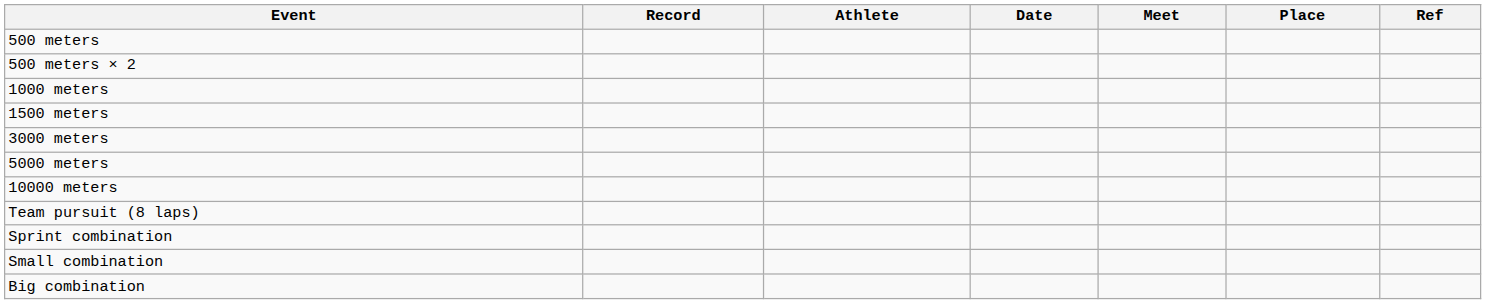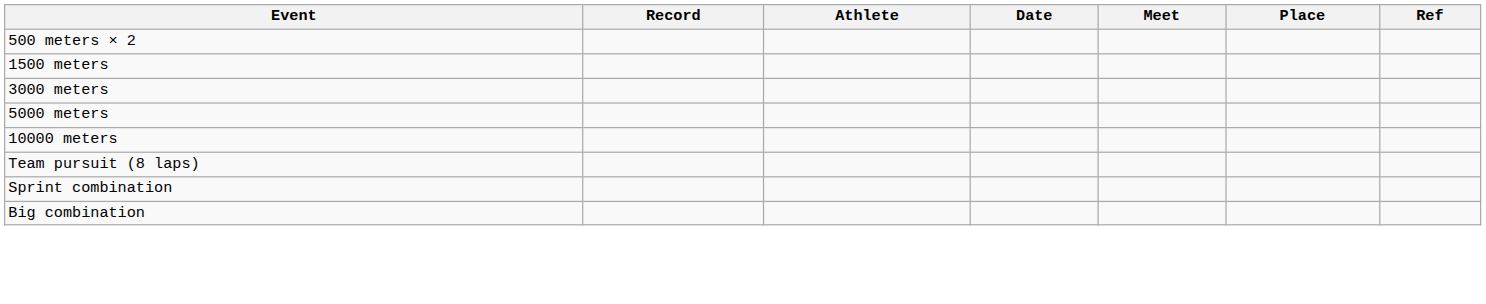 <table class="wikitable" style="font-size:95%; width: 95%;">
 <tr>
 <th>Event</th>
 <th>Record</th>
 <th>Athlete</th>
 <th>Date</th>
 <th>Meet</th>
 <th>Place</th>
 <th>Ref</th>
 </tr>
 <tr>
-<td>500 meters</td>
-<td></td>
-<td></td>
-<td></td>
-<td></td>
-<td></td>
-<td></td>
-</tr>
-<tr>
 <td>500 meters × 2</td>
-<td></td>
-<td></td>
-<td></td>
-<td></td>
-<td></td>
-<td></td>
-</tr>
-<tr>
-<td>1000 meters</td>
 <td></td>
 <td></td>
 <td></td>
 <td></td>
 <td></td>
 <td></td>
 </tr>
 <tr>
 <td>1500 meters</td>
 <td></td>
 <td></td>
 <td></td>
 <td></td>
 <td></td>
 <td></td>
 </tr>
 <tr>
 <td>3000 meters</td>
 <td></td>
 <td></td>
 <td></td>
 <td></td>
 <td></td>
 <td></td>
 </tr>
 <tr>
 <td>5000 meters</td>
 <td></td>
 <td></td>
 <td></td>
 <td></td>
 <td></td>
 <td></td>
 </tr>
 <tr>
 <td>10000 meters</td>
 <td></td>
 <td></td>
 <td></td>
 <td></td>
 <td></td>
 <td></td>
 </tr>
 <tr>
 <td>Team pursuit (8 laps)</td>
 <td></td>
 <td></td>
 <td></td>
 <td></td>
 <td></td>
 <td></td>
 </tr>
 <tr>
 <td>Sprint combination</td>
 <td></td>
 <td></td>
 <td></td>
 <td></td>
 <td></td>
 <td></td>
 </tr>
 <tr>
-<td>Small combination</td>
-<td></td>
-<td></td>
-<td></td>
-<td></td>
-<td></td>
-<td></td>
-</tr>
-<tr>
 <td>Big combination</td>
 <td></td>
 <td></td>
 <td></td>
 <td></td>
 <td></td>
 <td></td>
 </tr>
 </table>
